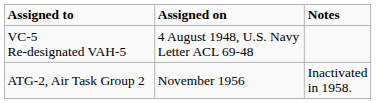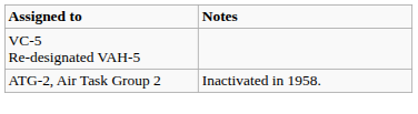 <table class="wikitable" style="width: 70%;">
 <tr>
 <td style="width: 200px;"><strong>Assigned to</strong></td>
-<td style="width: 200px;"><strong>Assigned on</strong></td>
 <td><strong>Notes</strong></td>
 </tr>
 <tr>
 <td>VC-5<br>Re-designated VAH-5</td>
-<td>4 August 1948, U.S. Navy Letter ACL 69-48</td>
 <td></td>
 </tr>
 <tr>
 <td>ATG-2, Air Task Group 2</td>
-<td>November 1956</td>
 <td>Inactivated in 1958.</td>
 </tr>
 </table>
